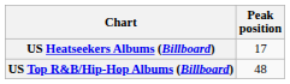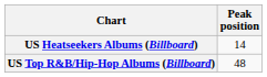 <table class="wikitable plainrowheaders sortable" style="text-align:center;" border="1">
 <tr>
 <th scope="col">Chart</th>
 <th scope="col">Peak<br>position</th>
 </tr>
 <tr>
 <th scope="row">US <a href='#'>Heatseekers Albums</a> (<em><a href='#'>Billboard</a></em>)</th>
-<td>17</td>
+<td>14</td>
 </tr>
 <tr>
 <th scope="row">US <a href='#'>Top R&B/Hip-Hop Albums</a> (<em><a href='#'>Billboard</a></em>)</th>
 <td>48</td>
 </tr>
 </table>
